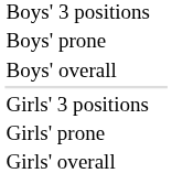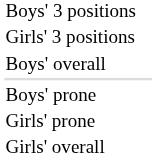 <table>
 <tr>
 <td>Boys' 3 positions</td>
 <td></td>
 <td></td>
 <td></td>
 </tr>
 <tr>
-<td>Boys' prone</td>
+<td>Girls' 3 positions</td>
 <td></td>
 <td></td>
 <td></td>
 </tr>
 <tr>
 <td>Boys' overall</td>
 <td></td>
 <td></td>
 <td></td>
 </tr>
 <tr bgcolor=#dddddd>
 <td colspan=4></td>
 </tr>
 <tr>
-<td>Girls' 3 positions</td>
+<td>Boys' prone</td>
 <td></td>
 <td></td>
 <td></td>
 </tr>
 <tr>
 <td>Girls' prone</td>
 <td></td>
 <td></td>
 <td></td>
 </tr>
 <tr>
 <td>Girls' overall</td>
 <td></td>
 <td></td>
 <td></td>
 </tr>
 </table>
